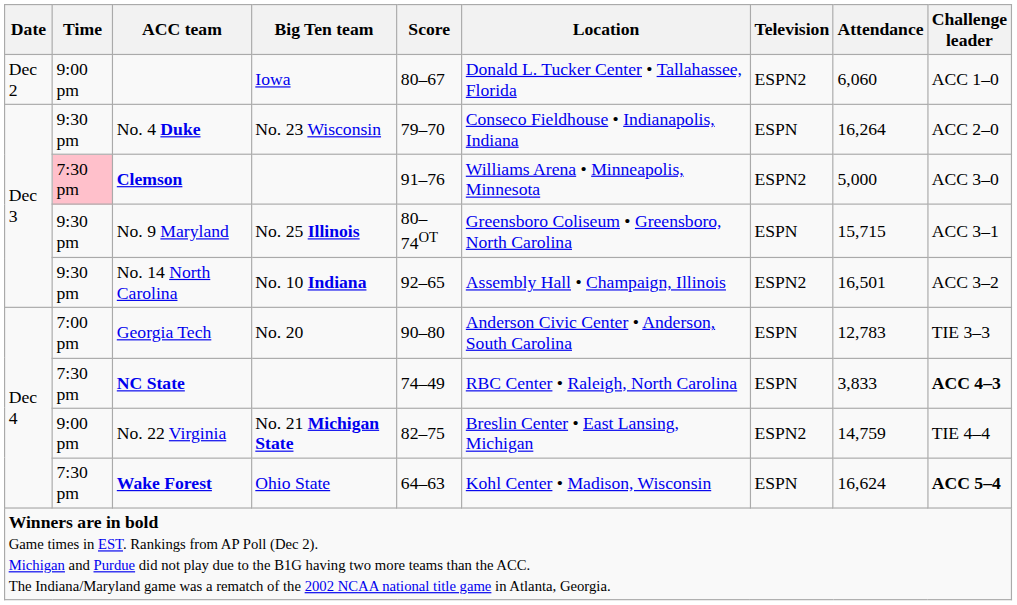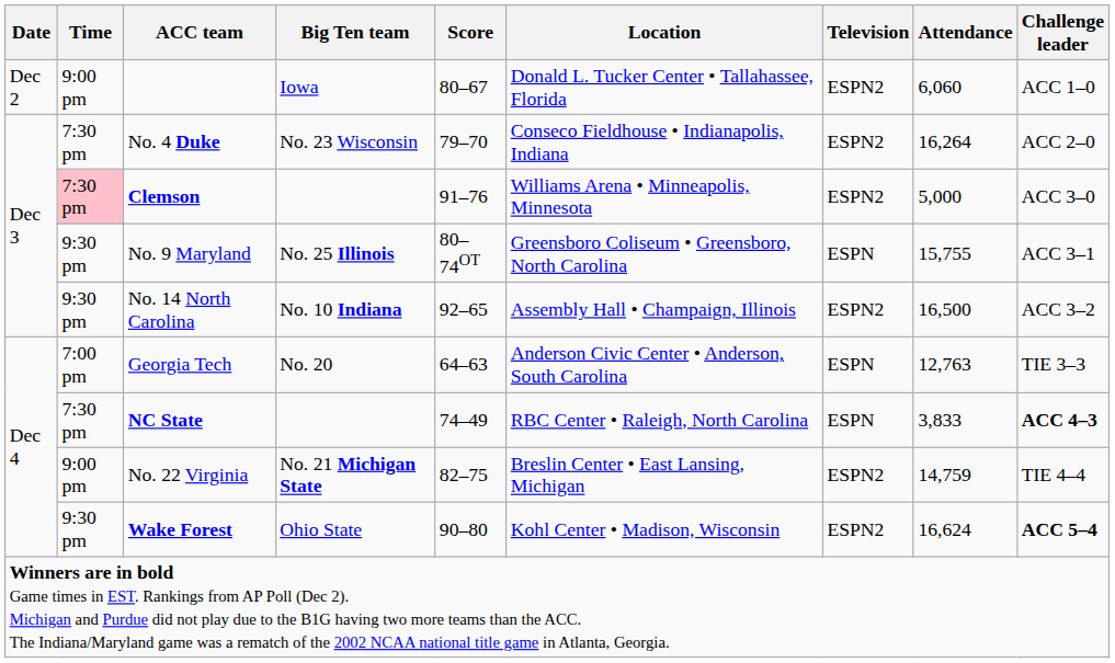 <table class="wikitable" style="font-size: 95%">
 <tr>
 <th>Date</th>
 <th>Time</th>
 <th>ACC team</th>
 <th>Big Ten team</th>
 <th>Score</th>
 <th>Location</th>
 <th>Television</th>
 <th>Attendance</th>
 <th>Challenge<br>leader</th>
 </tr>
 <tr>
 <td>Dec 2</td>
 <td>9:00 pm</td>
 <td><strong></strong></td>
 <td><a href='#'>Iowa</a></td>
 <td>80–67</td>
 <td><a href='#'>Donald L. Tucker Center</a> • <a href='#'>Tallahassee, Florida</a></td>
 <td>ESPN2</td>
 <td>6,060</td>
 <td>ACC 1–0</td>
 </tr>
 <tr>
 <td rowspan=4>Dec 3</td>
-<td>9:30 pm</td>
+<td>7:30 pm</td>
 <td>No. 4 <strong><a href='#'>Duke</a></strong></td>
 <td>No. 23 <a href='#'>Wisconsin</a></td>
 <td>79–70</td>
 <td><a href='#'>Conseco Fieldhouse</a> • <a href='#'>Indianapolis, Indiana</a></td>
-<td>ESPN</td>
+<td>ESPN2</td>
 <td>16,264</td>
 <td>ACC 2–0</td>
 </tr>
 <tr>
 <td style="background: pink;">7:30 pm</td>
 <td><strong><a href='#'>Clemson</a></strong></td>
 <td></td>
 <td>91–76</td>
 <td><a href='#'>Williams Arena</a> • <a href='#'>Minneapolis, Minnesota</a></td>
 <td>ESPN2</td>
 <td>5,000</td>
 <td>ACC 3–0</td>
 </tr>
 <tr>
 <td>9:30 pm</td>
 <td>No. 9 <a href='#'>Maryland</a></td>
 <td>No. 25 <strong><a href='#'>Illinois</a></strong></td>
 <td>80–74<sup>OT</sup></td>
 <td><a href='#'>Greensboro Coliseum</a> • <a href='#'>Greensboro, North Carolina</a></td>
 <td>ESPN</td>
-<td>15,715</td>
+<td>15,755</td>
 <td>ACC 3–1</td>
 </tr>
 <tr>
 <td>9:30 pm</td>
 <td>No. 14 <a href='#'>North Carolina</a></td>
 <td>No. 10 <strong><a href='#'>Indiana</a></strong></td>
 <td>92–65</td>
 <td><a href='#'>Assembly Hall</a> • <a href='#'>Champaign, Illinois</a></td>
 <td>ESPN2</td>
-<td>16,501</td>
+<td>16,500</td>
 <td>ACC 3–2</td>
 </tr>
 <tr>
 <td rowspan=4>Dec 4</td>
 <td>7:00 pm</td>
 <td><a href='#'>Georgia Tech</a></td>
 <td>No. 20 <strong></strong></td>
-<td>90–80</td>
+<td>64–63</td>
 <td><a href='#'>Anderson Civic Center</a> • <a href='#'>Anderson, South Carolina</a></td>
 <td>ESPN</td>
-<td>12,783</td>
+<td>12,763</td>
 <td>TIE 3–3</td>
 </tr>
 <tr>
 <td>7:30 pm</td>
 <td><strong><a href='#'>NC State</a></strong></td>
 <td></td>
 <td>74–49</td>
 <td><a href='#'>RBC Center</a> • <a href='#'>Raleigh, North Carolina</a></td>
 <td>ESPN</td>
 <td>3,833</td>
 <td><strong>ACC 4–3</strong></td>
 </tr>
 <tr>
 <td>9:00 pm</td>
 <td>No. 22 <a href='#'>Virginia</a></td>
 <td>No. 21 <strong><a href='#'>Michigan State</a></strong></td>
 <td>82–75</td>
 <td><a href='#'>Breslin Center</a> • <a href='#'>East Lansing, Michigan</a></td>
 <td>ESPN2</td>
 <td>14,759</td>
 <td>TIE 4–4</td>
 </tr>
 <tr>
-<td>7:30 pm</td>
+<td>9:30 pm</td>
 <td><strong><a href='#'>Wake Forest</a></strong></td>
 <td><a href='#'>Ohio State</a></td>
-<td>64–63</td>
+<td>90–80</td>
 <td><a href='#'>Kohl Center</a> • <a href='#'>Madison, Wisconsin</a></td>
-<td>ESPN</td>
+<td>ESPN2</td>
 <td>16,624</td>
 <td><strong>ACC 5–4</strong></td>
 </tr>
 <tr>
 <td colspan=9><strong>Winners are in bold</strong><br><small>Game times in <a href='#'>EST</a>. Rankings from AP Poll (Dec 2).<br><a href='#'>Michigan</a> and <a href='#'>Purdue</a> did not play due to the B1G having two more teams than the ACC.<br>The Indiana/Maryland game was a rematch of the <a href='#'>2002 NCAA national title game</a> in Atlanta, Georgia.</small></td>
 </tr>
 </table>
